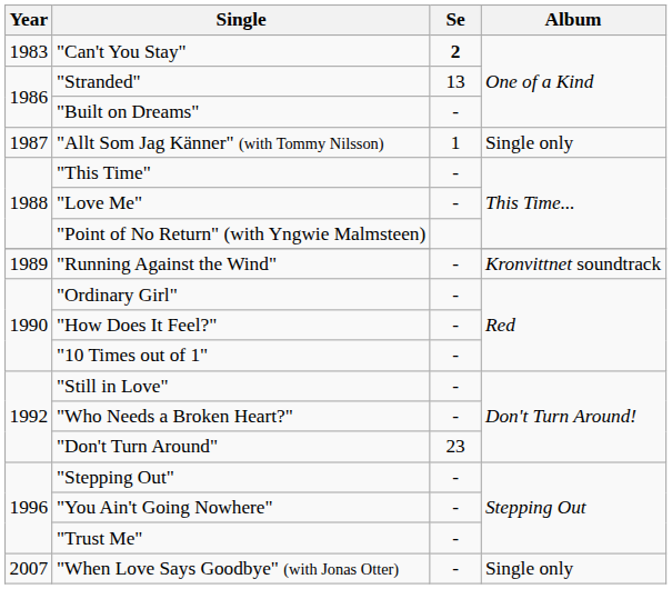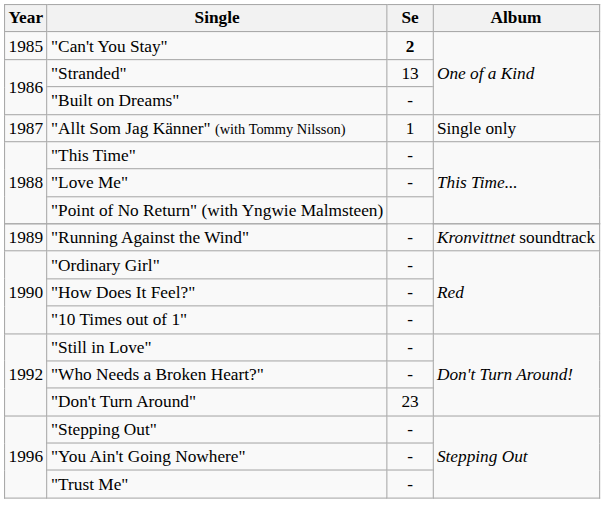 <table class="wikitable">
 <tr>
 <th>Year</th>
 <th>Single</th>
 <th width="35">Se</th>
 <th>Album</th>
 </tr>
 <tr>
-<td>1983</td>
+<td>1985</td>
 <td>"Can't You Stay"</td>
 <td align="center"><strong>2</strong></td>
 <td rowspan="3"><em>One of a Kind</em></td>
 </tr>
 <tr>
 <td rowspan="2">1986</td>
 <td>"Stranded"</td>
 <td align="center">13</td>
 </tr>
 <tr>
 <td>"Built on Dreams"</td>
 <td align="center">-</td>
 </tr>
 <tr>
 <td>1987</td>
 <td>"Allt Som Jag Känner" <small>(with Tommy Nilsson)</small></td>
 <td align="center">1</td>
 <td>Single only</td>
 </tr>
 <tr>
 <td rowspan="3">1988</td>
 <td>"This Time"</td>
 <td align="center">-</td>
 <td rowspan="3"><em>This Time...</em></td>
 </tr>
 <tr>
 <td>"Love Me"</td>
 <td align="center">-</td>
 </tr>
 <tr>
 <td>"Point of No Return" (with Yngwie Malmsteen)</td>
 </tr>
 <tr>
 </tr>
 <tr>
 <td>1989</td>
 <td>"Running Against the Wind"</td>
 <td align="center">-</td>
 <td><em>Kronvittnet</em> soundtrack</td>
 </tr>
 <tr>
 <td rowspan="3">1990</td>
 <td>"Ordinary Girl"</td>
 <td align="center">-</td>
 <td rowspan="3"><em>Red</em></td>
 </tr>
 <tr>
 <td>"How Does It Feel?"</td>
 <td align="center">-</td>
 </tr>
 <tr>
 <td>"10 Times out of 1"</td>
 <td align="center">-</td>
 </tr>
 <tr>
 <td rowspan="3">1992</td>
 <td>"Still in Love"</td>
 <td align="center">-</td>
 <td rowspan="3"><em>Don't Turn Around!</em></td>
 </tr>
 <tr>
 <td>"Who Needs a Broken Heart?"</td>
 <td align="center">-</td>
 </tr>
 <tr>
 <td>"Don't Turn Around"</td>
 <td align="center">23</td>
 </tr>
 <tr>
 <td rowspan="3">1996</td>
 <td>"Stepping Out"</td>
 <td align="center">-</td>
 <td rowspan="3"><em>Stepping Out</em></td>
 </tr>
 <tr>
 <td>"You Ain't Going Nowhere"</td>
 <td align="center">-</td>
 </tr>
 <tr>
 <td>"Trust Me"</td>
 <td align="center">-</td>
 </tr>
-<tr>
-<td>2007</td>
-<td>"When Love Says Goodbye" <small>(with Jonas Otter)</small></td>
-<td align="center">-</td>
-<td>Single only</td>
-</tr>
 </table>
